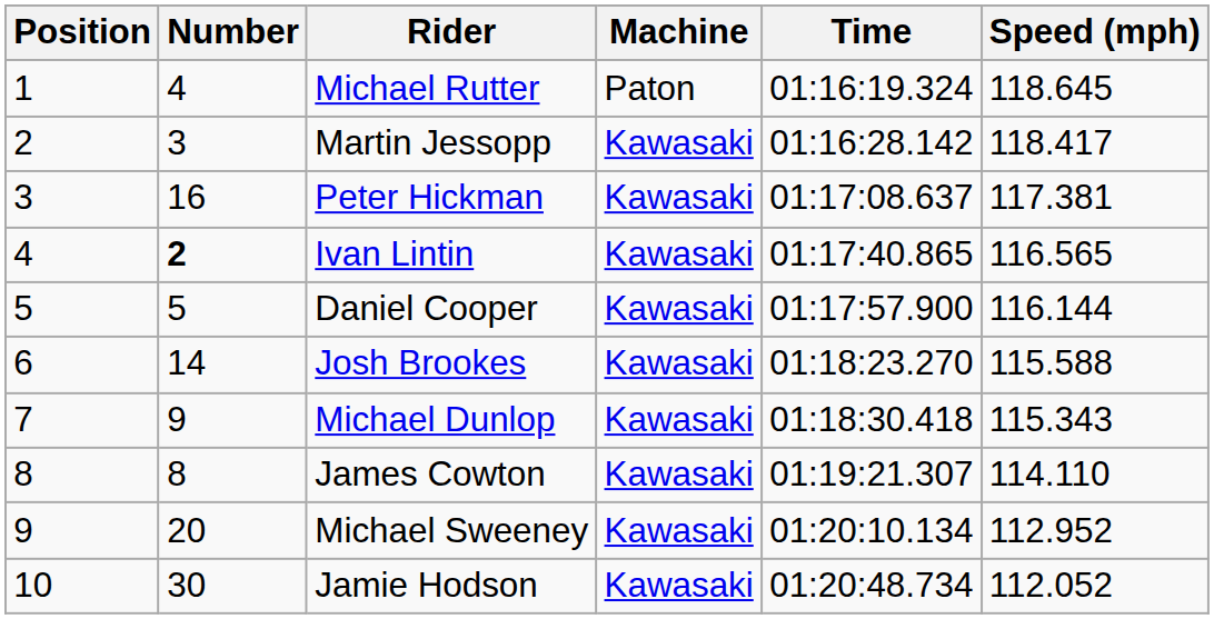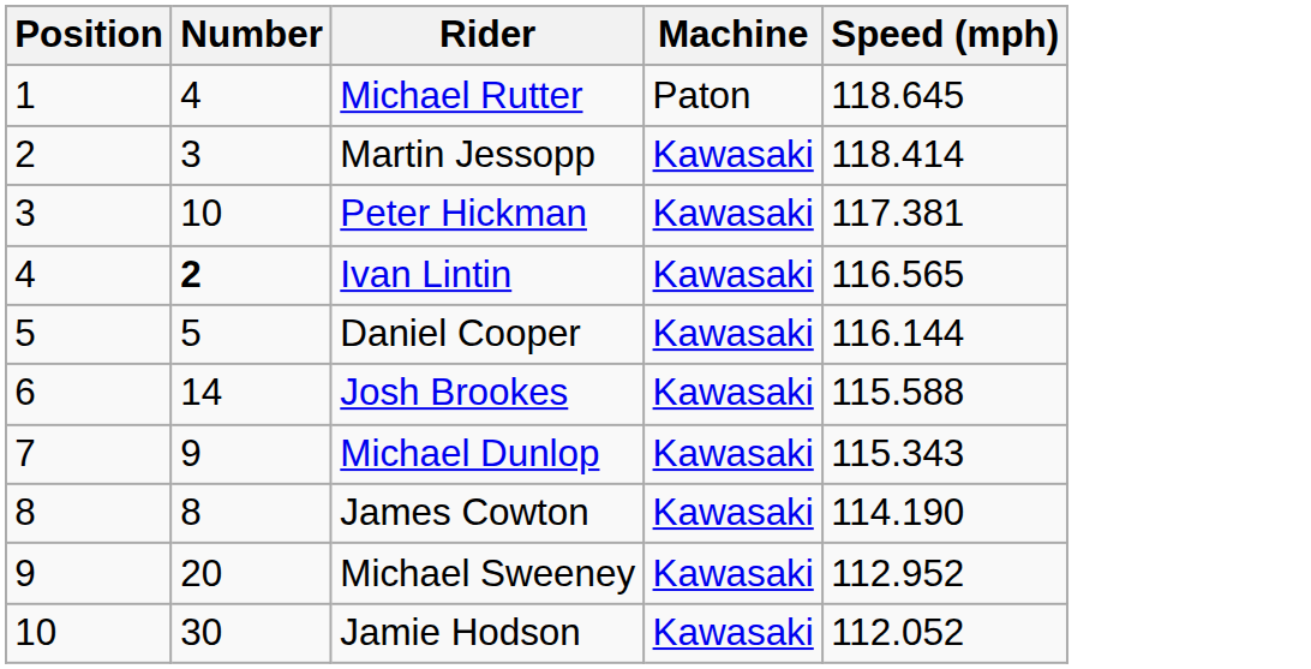 <table class="wikitable">
 <tr>
 <th>Position</th>
 <th>Number</th>
 <th>Rider</th>
 <th>Machine</th>
-<th>Time</th>
 <th>Speed (mph)</th>
 </tr>
 <tr>
 <td>1</td>
 <td>4</td>
 <td> <a href='#'>Michael Rutter</a></td>
 <td>Paton</td>
-<td>01:16:19.324</td>
 <td>118.645</td>
 </tr>
 <tr>
 <td>2</td>
 <td>3</td>
 <td> Martin Jessopp</td>
 <td><a href='#'>Kawasaki</a></td>
-<td>01:16:28.142</td>
-<td>118.417</td>
+<td>118.414</td>
 </tr>
 <tr>
 <td>3</td>
-<td>16</td>
+<td>10</td>
 <td> <a href='#'>Peter Hickman</a></td>
 <td><a href='#'>Kawasaki</a></td>
-<td>01:17:08.637</td>
 <td>117.381</td>
 </tr>
 <tr>
 <td>4</td>
 <td><strong>2</strong></td>
 <td> <a href='#'>Ivan Lintin</a></td>
 <td><a href='#'>Kawasaki</a></td>
-<td>01:17:40.865</td>
 <td>116.565</td>
 </tr>
 <tr>
 <td>5</td>
 <td>5</td>
 <td> Daniel Cooper</td>
 <td><a href='#'>Kawasaki</a></td>
-<td>01:17:57.900</td>
 <td>116.144</td>
 </tr>
 <tr>
 <td>6</td>
 <td>14</td>
 <td> <a href='#'>Josh Brookes</a></td>
 <td><a href='#'>Kawasaki</a></td>
-<td>01:18:23.270</td>
 <td>115.588</td>
 </tr>
 <tr>
 <td>7</td>
 <td>9</td>
 <td> <a href='#'>Michael Dunlop</a></td>
 <td><a href='#'>Kawasaki</a></td>
-<td>01:18:30.418</td>
 <td>115.343</td>
 </tr>
 <tr>
 <td>8</td>
 <td>8</td>
 <td> James Cowton</td>
 <td><a href='#'>Kawasaki</a></td>
-<td>01:19:21.307</td>
-<td>114.110</td>
+<td>114.190</td>
 </tr>
 <tr>
 <td>9</td>
 <td>20</td>
 <td> Michael Sweeney</td>
 <td><a href='#'>Kawasaki</a></td>
-<td>01:20:10.134</td>
 <td>112.952</td>
 </tr>
 <tr>
 <td>10</td>
 <td>30</td>
 <td> Jamie Hodson</td>
 <td><a href='#'>Kawasaki</a></td>
-<td>01:20:48.734</td>
 <td>112.052</td>
 </tr>
 </table>
